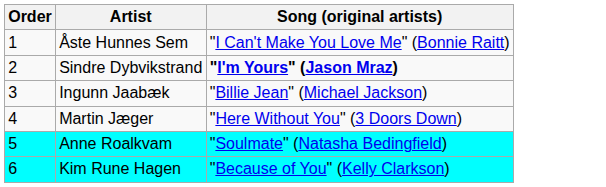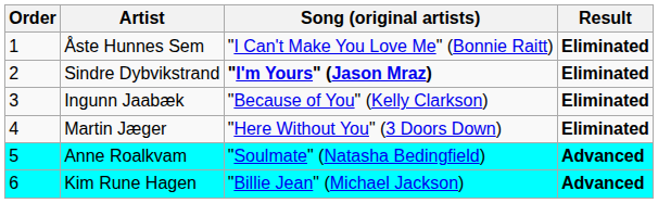 <table class=wikitable>
 <tr>
 <th>Order</th>
 <th>Artist</th>
 <th>Song (original artists)</th>
+<th>Result</th>
 </tr>
 <tr>
 <td>1</td>
 <td>Åste Hunnes Sem</td>
 <td>"<a href='#'>I Can't Make You Love Me</a>" (<a href='#'>Bonnie Raitt</a>)</td>
+<td><strong>Eliminated</strong></td>
 </tr>
 <tr>
 <td>2</td>
 <td>Sindre Dybvikstrand</td>
 <td><strong>"<a href='#'>I'm Yours</a>" (<a href='#'>Jason Mraz</a>)</strong></td>
+<td><strong>Eliminated</strong></td>
 </tr>
 <tr>
 <td>3</td>
 <td>Ingunn Jaabæk</td>
-<td>"<a href='#'>Billie Jean</a>" (<a href='#'>Michael Jackson</a>)</td>
+<td>"<a href='#'>Because of You</a>" (<a href='#'>Kelly Clarkson</a>)</td>
+<td><strong>Eliminated</strong></td>
 </tr>
 <tr>
 <td>4</td>
 <td>Martin Jæger</td>
 <td>"<a href='#'>Here Without You</a>" (<a href='#'>3 Doors Down</a>)</td>
+<td><strong>Eliminated</strong></td>
 </tr>
 <tr style="background:cyan;">
 <td>5</td>
 <td>Anne Roalkvam</td>
 <td>"<a href='#'>Soulmate</a>" (<a href='#'>Natasha Bedingfield</a>)</td>
+<td><strong>Advanced</strong></td>
 </tr>
 <tr style="background:cyan;">
 <td>6</td>
 <td>Kim Rune Hagen</td>
-<td>"<a href='#'>Because of You</a>" (<a href='#'>Kelly Clarkson</a>)</td>
+<td>"<a href='#'>Billie Jean</a>" (<a href='#'>Michael Jackson</a>)</td>
+<td><strong>Advanced</strong></td>
 </tr>
 </table>
